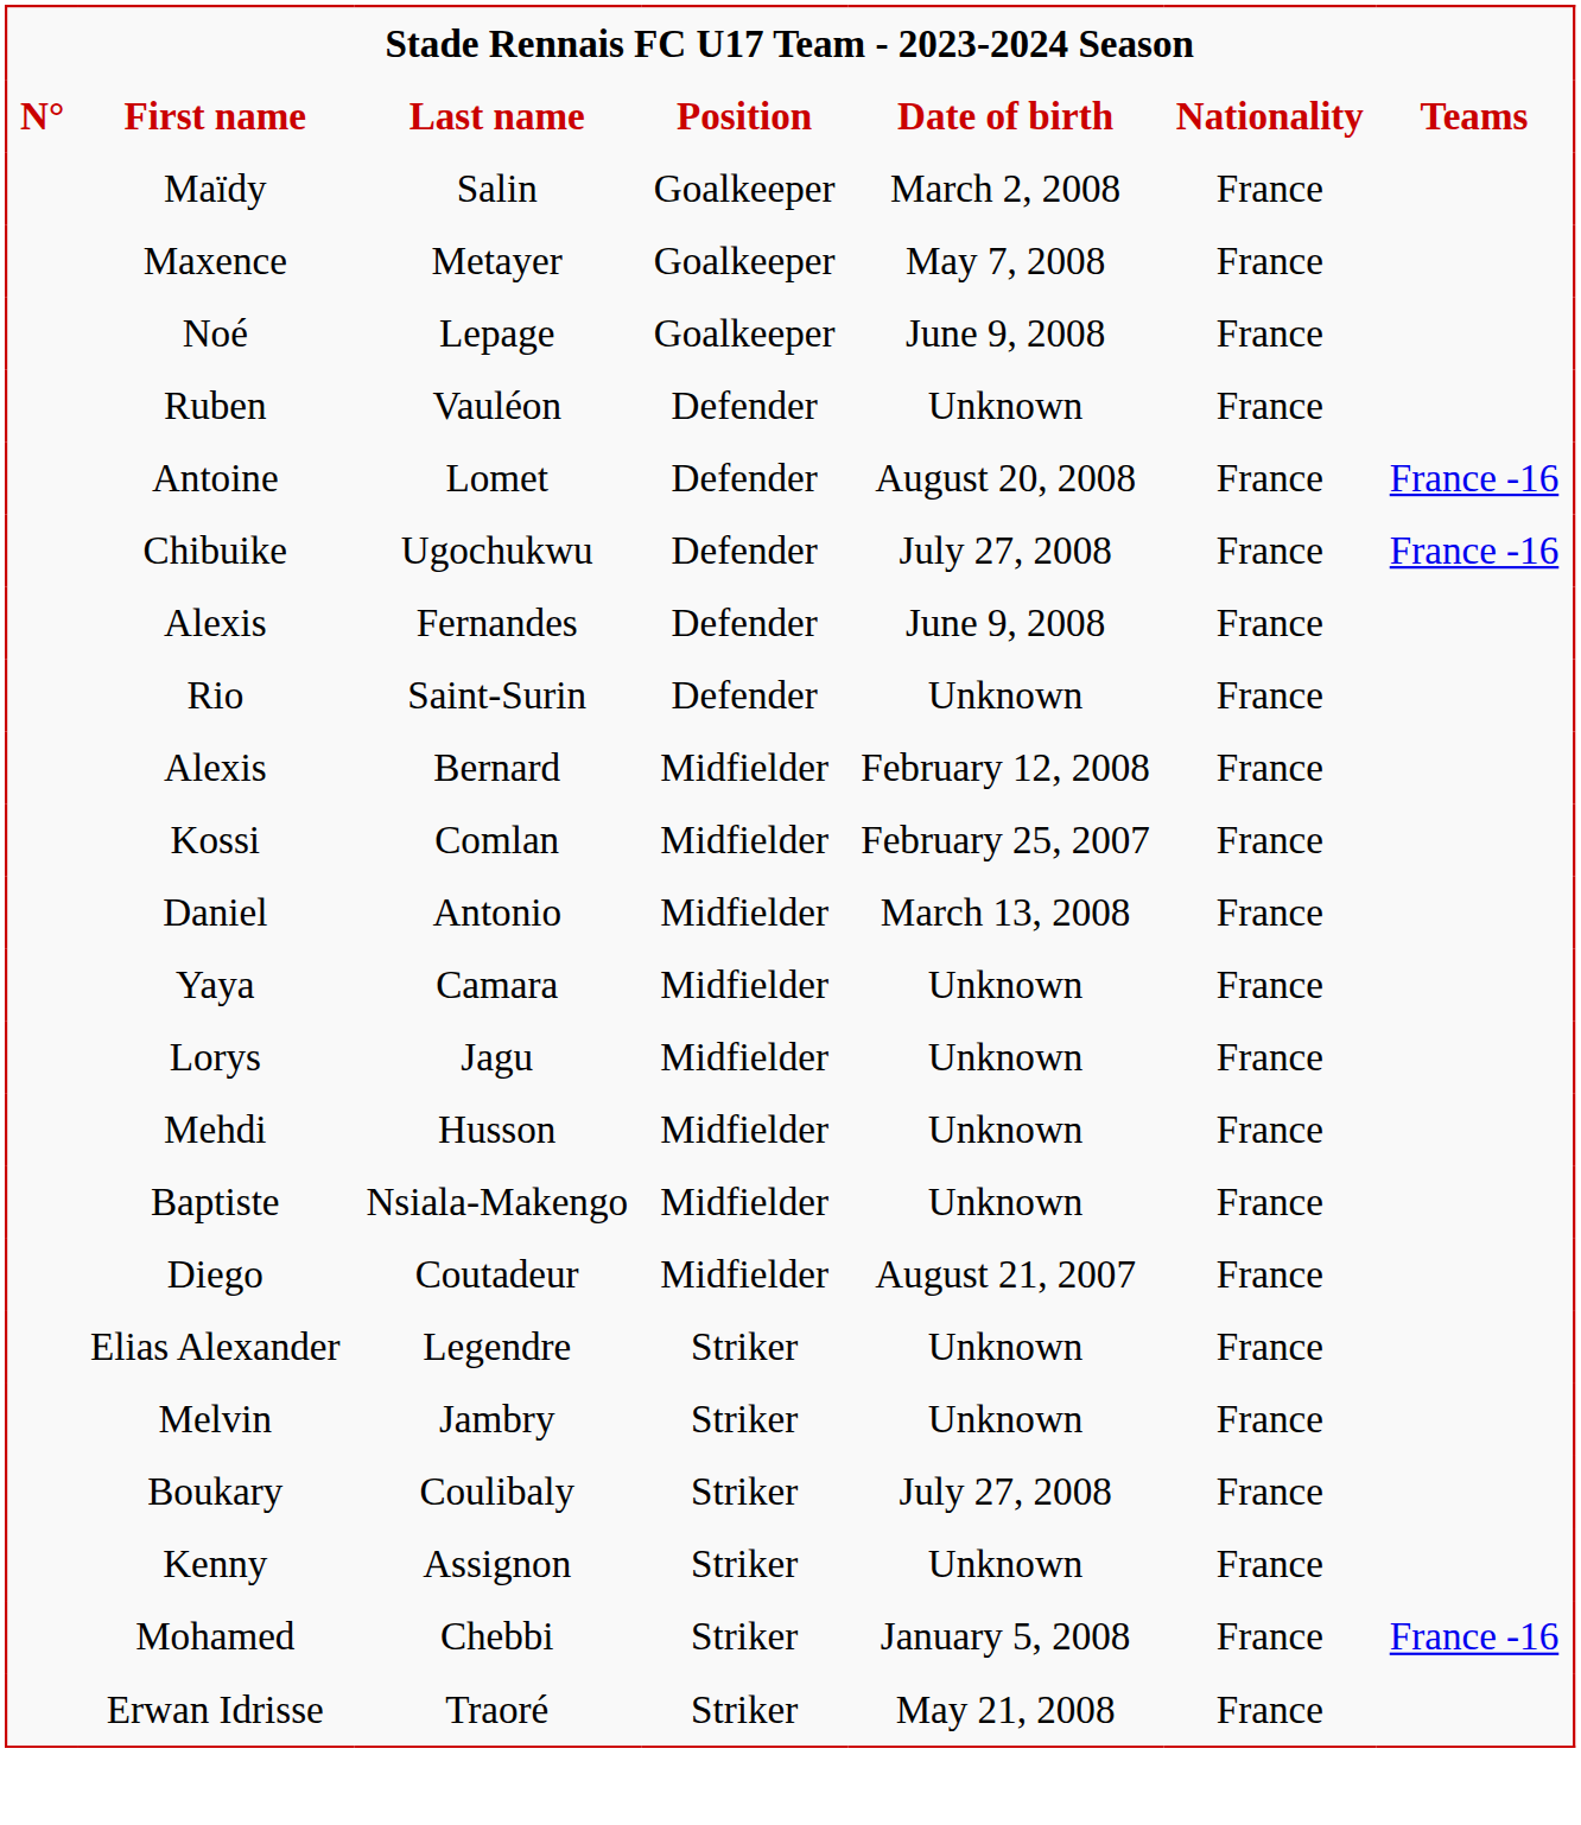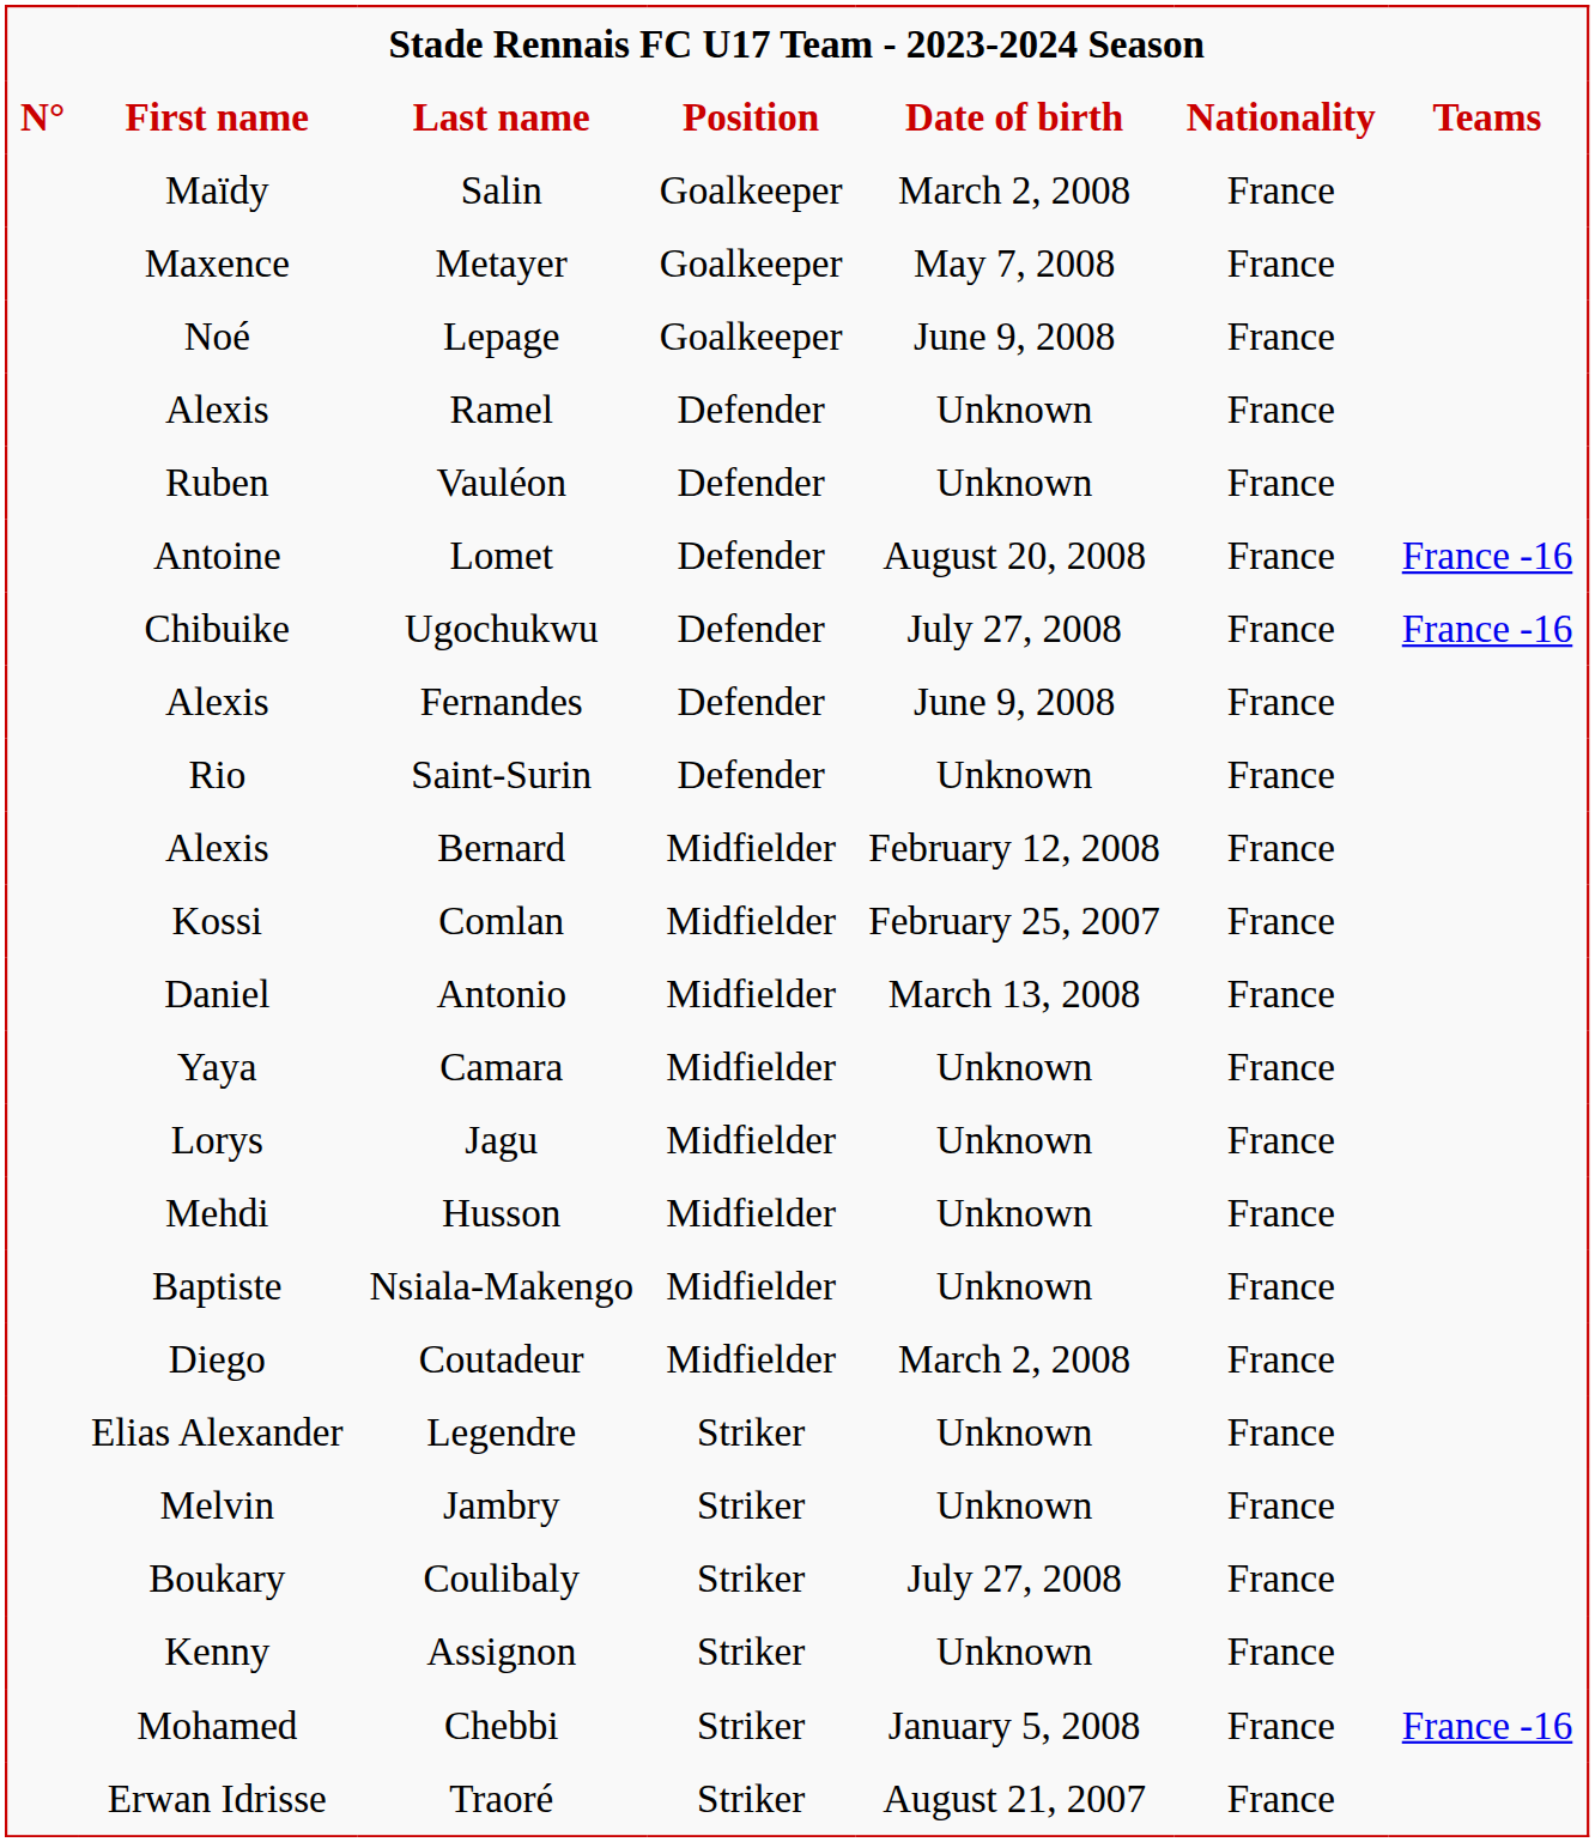 <table cellpadding="5" cellspacing="1" style="font-size:95%; background-color:#F9F9F9; text-align:center; border:1px solid #CA0000; border-collapse:collapse; margin-bottom:12px;" class="sortable">
 <tr>
 <th colspan="7">Stade Rennais FC U17 Team - 2023-2024 Season</th>
 </tr>
 <tr>
 <th style="color:#CA0000;">N°</th>
 <th style="color:#CA0000;">First name</th>
 <th style="color:#CA0000;">Last name</th>
 <th style="color:#CA0000;">Position</th>
 <th style="color:#CA0000;">Date of birth</th>
 <th style="color:#CA0000;">Nationality</th>
 <th style="color:#CA0000;">Teams</th>
 </tr>
 <tr>
 <td></td>
 <td>Maïdy</td>
 <td>Salin</td>
 <td>Goalkeeper</td>
 <td>March 2, 2008</td>
 <td>France</td>
 <td></td>
 </tr>
 <tr>
 <td></td>
 <td>Maxence</td>
 <td>Metayer</td>
 <td>Goalkeeper</td>
 <td>May 7, 2008</td>
 <td>France</td>
 <td></td>
 </tr>
 <tr>
 <td></td>
 <td>Noé</td>
 <td>Lepage</td>
 <td>Goalkeeper</td>
 <td>June 9, 2008</td>
+<td>France</td>
+<td></td>
+</tr>
+<tr>
+<td></td>
+<td>Alexis</td>
+<td>Ramel</td>
+<td>Defender</td>
+<td>Unknown</td>
 <td>France</td>
 <td></td>
 </tr>
 <tr>
 <td></td>
 <td>Ruben</td>
 <td>Vauléon</td>
 <td>Defender</td>
 <td>Unknown</td>
 <td>France</td>
 <td></td>
 </tr>
 <tr>
 <td></td>
 <td>Antoine</td>
 <td>Lomet</td>
 <td>Defender</td>
 <td>August 20, 2008</td>
 <td>France</td>
 <td><a href='#'>France -16</a></td>
 </tr>
 <tr>
 <td></td>
 <td>Chibuike</td>
 <td>Ugochukwu</td>
 <td>Defender</td>
 <td>July 27, 2008</td>
 <td>France</td>
 <td><a href='#'>France -16</a></td>
 </tr>
 <tr>
 <td></td>
 <td>Alexis</td>
 <td>Fernandes</td>
 <td>Defender</td>
 <td>June 9, 2008</td>
 <td>France</td>
 <td></td>
 </tr>
 <tr>
 <td></td>
 <td>Rio</td>
 <td>Saint-Surin</td>
 <td>Defender</td>
 <td>Unknown</td>
 <td>France</td>
 <td></td>
 </tr>
 <tr>
 <td></td>
 <td>Alexis</td>
 <td>Bernard</td>
 <td>Midfielder</td>
 <td>February 12, 2008</td>
 <td>France</td>
 <td></td>
 </tr>
 <tr>
 <td></td>
 <td>Kossi</td>
 <td>Comlan</td>
 <td>Midfielder</td>
 <td>February 25, 2007</td>
 <td>France</td>
 <td></td>
 </tr>
 <tr>
 <td></td>
 <td>Daniel</td>
 <td>Antonio</td>
 <td>Midfielder</td>
 <td>March 13, 2008</td>
 <td>France</td>
 <td></td>
 </tr>
 <tr>
 <td></td>
 <td>Yaya</td>
 <td>Camara</td>
 <td>Midfielder</td>
 <td>Unknown</td>
 <td>France</td>
 <td></td>
 </tr>
 <tr>
 <td></td>
 <td>Lorys</td>
 <td>Jagu</td>
 <td>Midfielder</td>
 <td>Unknown</td>
 <td>France</td>
 <td></td>
 </tr>
 <tr>
 <td></td>
 <td>Mehdi</td>
 <td>Husson</td>
 <td>Midfielder</td>
 <td>Unknown</td>
 <td>France</td>
 <td></td>
 </tr>
 <tr>
 <td></td>
 <td>Baptiste</td>
 <td>Nsiala-Makengo</td>
 <td>Midfielder</td>
 <td>Unknown</td>
 <td>France</td>
 <td></td>
 </tr>
 <tr>
 <td></td>
 <td>Diego</td>
 <td>Coutadeur</td>
 <td>Midfielder</td>
-<td>August 21, 2007</td>
+<td>March 2, 2008</td>
 <td>France</td>
 <td></td>
 </tr>
 <tr>
 <td></td>
 <td>Elias Alexander</td>
 <td>Legendre</td>
 <td>Striker</td>
 <td>Unknown</td>
 <td>France</td>
 <td></td>
 </tr>
 <tr>
 <td></td>
 <td>Melvin</td>
 <td>Jambry</td>
 <td>Striker</td>
 <td>Unknown</td>
 <td>France</td>
 <td></td>
 </tr>
 <tr>
 <td></td>
 <td>Boukary</td>
 <td>Coulibaly</td>
 <td>Striker</td>
 <td>July 27, 2008</td>
 <td>France</td>
 <td></td>
 </tr>
 <tr>
 <td></td>
 <td>Kenny</td>
 <td>Assignon</td>
 <td>Striker</td>
 <td>Unknown</td>
 <td>France</td>
 <td></td>
 </tr>
 <tr>
 <td></td>
 <td>Mohamed</td>
 <td>Chebbi</td>
 <td>Striker</td>
 <td>January 5, 2008</td>
 <td>France</td>
 <td><a href='#'>France -16</a></td>
 </tr>
 <tr>
 <td></td>
 <td>Erwan Idrisse</td>
 <td>Traoré</td>
 <td>Striker</td>
-<td>May 21, 2008</td>
+<td>August 21, 2007</td>
 <td>France</td>
 <td></td>
 </tr>
 </table>
